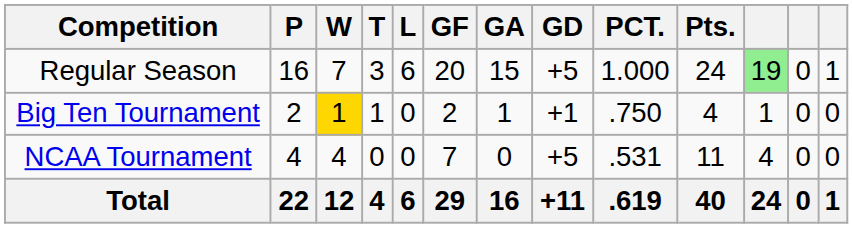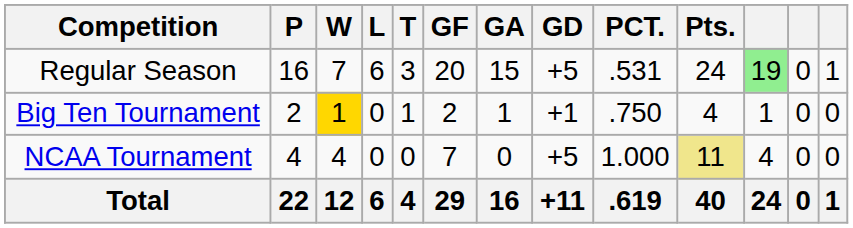 <table class="wikitable" style="text-align:center; font-size:90%; width:50%;">
 <tr>
 <th>Competition</th>
 <th>P</th>
 <th>W</th>
+<th>L</th>
 <th>T</th>
-<th>L</th>
 <th>GF</th>
 <th>GA</th>
 <th>GD</th>
 <th>PCT.</th>
 <th>Pts.</th>
 <th></th>
 <th></th>
 <th></th>
 </tr>
 <tr>
 <td>Regular Season</td>
 <td>16</td>
 <td>7</td>
+<td>6</td>
 <td>3</td>
-<td>6</td>
 <td>20</td>
 <td>15</td>
 <td>+5</td>
-<td>1.000</td>
+<td>.531</td>
 <td>24</td>
 <td style="background: lightgreen;">19</td>
 <td>0</td>
 <td>1</td>
 </tr>
 <tr>
 <td><a href='#'>Big Ten Tournament</a></td>
 <td>2</td>
 <td style="background: gold;">1</td>
+<td>0</td>
 <td>1</td>
-<td>0</td>
 <td>2</td>
 <td>1</td>
 <td>+1</td>
 <td>.750</td>
 <td>4</td>
 <td>1</td>
 <td>0</td>
 <td>0</td>
 </tr>
 <tr>
 <td><a href='#'>NCAA Tournament</a></td>
 <td>4</td>
 <td>4</td>
 <td>0</td>
 <td>0</td>
 <td>7</td>
 <td>0</td>
 <td>+5</td>
-<td>.531</td>
-<td>11</td>
+<td>1.000</td>
+<td style="background: khaki;">11</td>
 <td>4</td>
 <td>0</td>
 <td>0</td>
 </tr>
 <tr>
 <th>Total</th>
 <th>22</th>
 <th>12</th>
+<th>6</th>
 <th>4</th>
-<th>6</th>
 <th>29</th>
 <th>16</th>
 <th>+11</th>
 <th>.619</th>
 <th>40</th>
 <th>24</th>
 <th>0</th>
 <th>1</th>
 </tr>
 </table>
